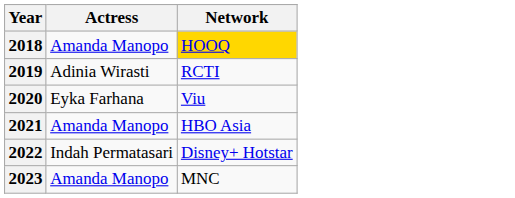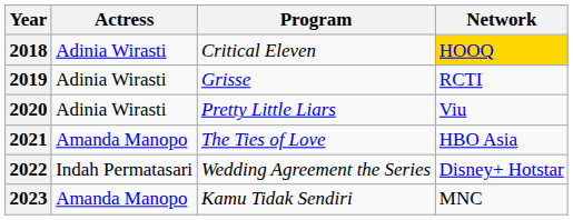 <table class="wikitable plainrowheaders">
 <tr>
 <th>Year</th>
 <th>Actress</th>
+<th>Program</th>
 <th>Network</th>
 </tr>
 <tr>
 <th scope="row">2018</th>
-<td><a href='#'>Amanda Manopo</a></td>
+<td><a href='#'>Adinia Wirasti</a></td>
+<td><em>Critical Eleven</em></td>
 <td style="background: gold;"><a href='#'>HOOQ</a></td>
 </tr>
 <tr>
 <th scope="row">2019</th>
 <td>Adinia Wirasti</td>
+<td><em><a href='#'>Grisse</a></em></td>
 <td><a href='#'>RCTI</a></td>
 </tr>
 <tr>
 <th scope="row">2020</th>
-<td>Eyka Farhana</td>
+<td>Adinia Wirasti</td>
+<td><em><a href='#'>Pretty Little Liars</a></em></td>
 <td><a href='#'>Viu</a></td>
 </tr>
 <tr>
 <th scope="row">2021</th>
 <td><a href='#'>Amanda Manopo</a></td>
+<td><em><a href='#'>The Ties of Love</a></em></td>
 <td><a href='#'>HBO Asia</a></td>
 </tr>
 <tr>
 <th scope="row">2022</th>
 <td>Indah Permatasari</td>
+<td><em>Wedding Agreement the Series</em></td>
 <td><a href='#'>Disney+ Hotstar</a></td>
 </tr>
 <tr>
 <th scope="row">2023</th>
 <td><a href='#'>Amanda Manopo</a></td>
+<td><em>Kamu Tidak Sendiri</em></td>
 <td>MNC</td>
 </tr>
 </table>
